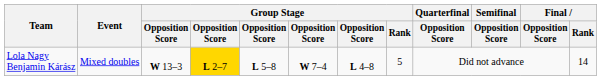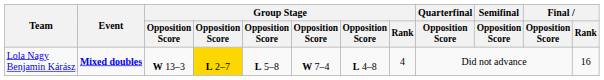 <table class="wikitable" style="font-size:90%">
 <tr>
 <th rowspan=2>Team</th>
 <th rowspan=2>Event</th>
 <th colspan=6>Group Stage</th>
 <th>Quarterfinal</th>
 <th>Semifinal</th>
 <th colspan=2>Final / </th>
 </tr>
 <tr style="font-size:95%">
 <th>Opposition <br> Score</th>
 <th>Opposition <br> Score</th>
 <th>Opposition <br> Score</th>
 <th>Opposition <br> Score</th>
 <th>Opposition <br> Score</th>
 <th>Rank</th>
 <th>Opposition <br> Score</th>
 <th>Opposition <br> Score</th>
 <th>Opposition <br> Score</th>
 <th>Rank</th>
 </tr>
 <tr align=center>
 <td align="left"><a href='#'>Lola Nagy</a><br><a href='#'>Benjamin Kárász</a></td>
-<td align="left"><a href='#'>Mixed doubles</a></td>
+<td align="left"><strong><a href='#'>Mixed doubles</a></strong></td>
 <td><br><strong>W</strong> 13–3</td>
 <td style="background: gold;"><br><strong>L</strong> 2–7</td>
 <td><br><strong>L</strong> 5–8</td>
 <td><br><strong>W</strong> 7–4</td>
 <td><br><strong>L</strong> 4–8</td>
-<td>5</td>
+<td>4</td>
 <td colspan=3>Did not advance</td>
-<td>14</td>
+<td>16</td>
 </tr>
 </table>
